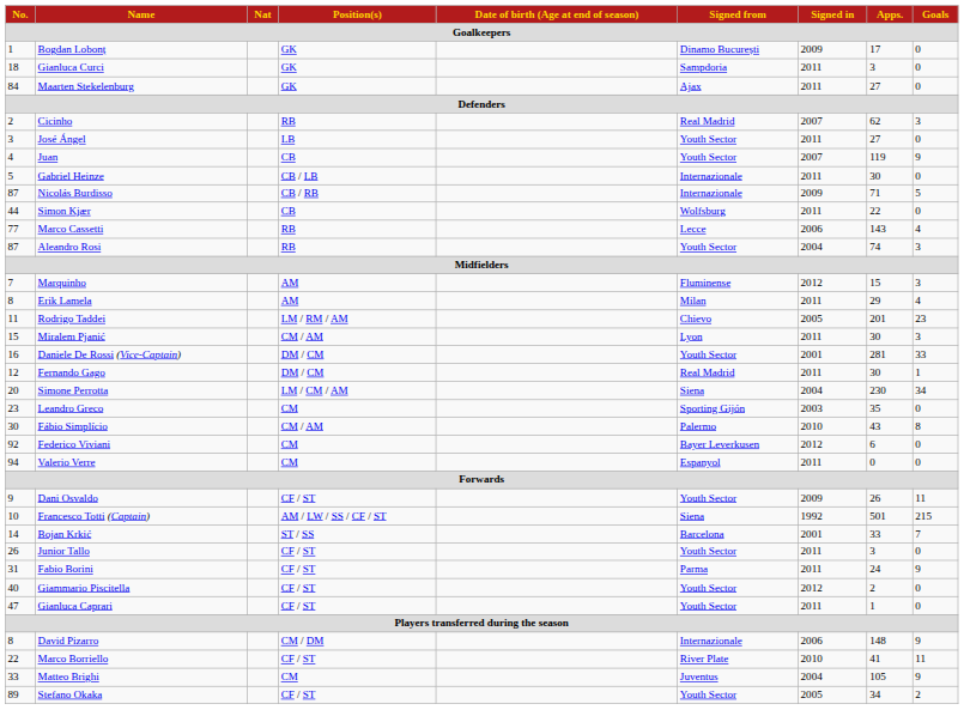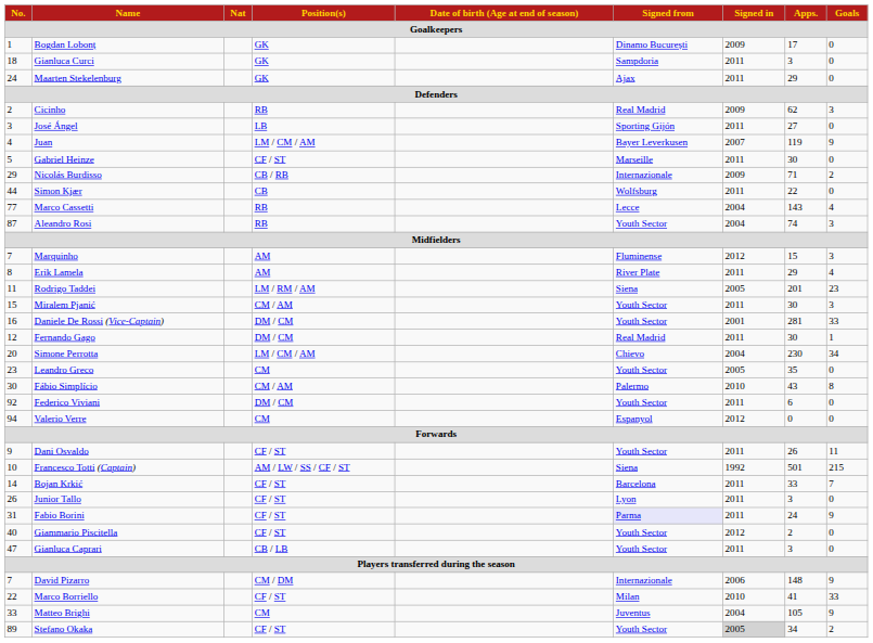 <table class="wikitable" style="text-align:left; font-size:90%; width:100%">
 <tr>
 <th style="background:#B21B1C; color:#FFD700; text-align:center;">No.</th>
 <th style="background:#B21B1C; color:#FFD700; text-align:center;">Name</th>
 <th style="background:#B21B1C; color:#FFD700; text-align:center;">Nat</th>
 <th style="background:#B21B1C; color:#FFD700; text-align:center;">Position(s)</th>
 <th style="background:#B21B1C; color:#FFD700; text-align:center;">Date of birth (Age at end of season)</th>
 <th style="background:#B21B1C; color:#FFD700; text-align:center;">Signed from</th>
 <th style="background:#B21B1C; color:#FFD700; text-align:center;">Signed in</th>
 <th style="background:#B21B1C; color:#FFD700; text-align:center;">Apps.</th>
 <th style="background:#B21B1C; color:#FFD700; text-align:center;">Goals</th>
 </tr>
 <tr>
 <th colspan=10 style="background:#DCDCDC; text-align:center;">Goalkeepers</th>
 </tr>
 <tr>
 <td>1</td>
 <td><a href='#'>Bogdan Lobonț</a></td>
 <td></td>
 <td><a href='#'>GK</a></td>
 <td></td>
 <td> <a href='#'>Dinamo București</a></td>
 <td>2009</td>
 <td>17</td>
 <td>0</td>
 </tr>
 <tr>
 <td>18</td>
 <td><a href='#'>Gianluca Curci</a></td>
 <td></td>
 <td><a href='#'>GK</a></td>
 <td></td>
 <td> <a href='#'>Sampdoria</a></td>
 <td>2011</td>
 <td>3</td>
 <td>0</td>
 </tr>
 <tr>
-<td>84</td>
+<td>24</td>
 <td><a href='#'>Maarten Stekelenburg</a></td>
 <td></td>
 <td><a href='#'>GK</a></td>
 <td></td>
 <td> <a href='#'>Ajax</a></td>
 <td>2011</td>
-<td>27</td>
+<td>29</td>
 <td>0</td>
 </tr>
 <tr>
 <th colspan=10 style="background:#DCDCDC; text-align:center;">Defenders</th>
 </tr>
 <tr>
 <td>2</td>
 <td><a href='#'>Cicinho</a></td>
 <td></td>
 <td><a href='#'>RB</a></td>
 <td></td>
 <td> <a href='#'>Real Madrid</a></td>
-<td>2007</td>
+<td>2009</td>
 <td>62</td>
 <td>3</td>
 </tr>
 <tr>
 <td>3</td>
 <td><a href='#'>José Ángel</a></td>
 <td></td>
 <td><a href='#'>LB</a></td>
 <td></td>
-<td> <a href='#'>Youth Sector</a></td>
+<td> <a href='#'>Sporting Gijón</a></td>
 <td>2011</td>
 <td>27</td>
 <td>0</td>
 </tr>
 <tr>
 <td>4</td>
 <td><a href='#'>Juan</a></td>
 <td></td>
-<td><a href='#'>CB</a></td>
+<td><a href='#'>LM</a> / <a href='#'>CM</a> / <a href='#'>AM</a></td>
 <td></td>
-<td> <a href='#'>Youth Sector</a></td>
+<td> <a href='#'>Bayer Leverkusen</a></td>
 <td>2007</td>
 <td>119</td>
 <td>9</td>
 </tr>
 <tr>
 <td>5</td>
 <td><a href='#'>Gabriel Heinze</a></td>
 <td></td>
-<td><a href='#'>CB</a> / <a href='#'>LB</a></td>
+<td><a href='#'>CF</a> / <a href='#'>ST</a></td>
 <td></td>
-<td> <a href='#'>Internazionale</a></td>
+<td> <a href='#'>Marseille</a></td>
 <td>2011</td>
 <td>30</td>
 <td>0</td>
 </tr>
 <tr>
-<td>87</td>
+<td>29</td>
 <td><a href='#'>Nicolás Burdisso</a></td>
 <td></td>
 <td><a href='#'>CB</a> / <a href='#'>RB</a></td>
 <td></td>
 <td> <a href='#'>Internazionale</a></td>
 <td>2009</td>
 <td>71</td>
-<td>5</td>
+<td>2</td>
 </tr>
 <tr>
 <td>44</td>
 <td><a href='#'>Simon Kjær</a></td>
 <td></td>
 <td><a href='#'>CB</a></td>
 <td></td>
 <td> <a href='#'>Wolfsburg</a></td>
 <td>2011</td>
 <td>22</td>
 <td>0</td>
 </tr>
 <tr>
 <td>77</td>
 <td><a href='#'>Marco Cassetti</a></td>
 <td></td>
 <td><a href='#'>RB</a></td>
 <td></td>
 <td> <a href='#'>Lecce</a></td>
-<td>2006</td>
+<td>2004</td>
 <td>143</td>
 <td>4</td>
 </tr>
 <tr>
 <td>87</td>
 <td><a href='#'>Aleandro Rosi</a></td>
 <td></td>
 <td><a href='#'>RB</a></td>
 <td></td>
 <td> <a href='#'>Youth Sector</a></td>
 <td>2004</td>
 <td>74</td>
 <td>3</td>
 </tr>
 <tr>
 <th colspan=10 style="background:#DCDCDC; text-align:center;">Midfielders</th>
 </tr>
 <tr>
 <td>7</td>
 <td><a href='#'>Marquinho</a></td>
 <td></td>
 <td><a href='#'>AM</a></td>
 <td></td>
 <td> <a href='#'>Fluminense</a></td>
 <td>2012</td>
 <td>15</td>
 <td>3</td>
 </tr>
 <tr>
 <td>8</td>
 <td><a href='#'>Erik Lamela</a></td>
 <td></td>
 <td><a href='#'>AM</a></td>
 <td></td>
-<td> <a href='#'>Milan</a></td>
+<td> <a href='#'>River Plate</a></td>
 <td>2011</td>
 <td>29</td>
 <td>4</td>
 </tr>
 <tr>
 <td>11</td>
 <td><a href='#'>Rodrigo Taddei</a></td>
 <td></td>
 <td><a href='#'>LM</a> / <a href='#'>RM</a> / <a href='#'>AM</a></td>
 <td></td>
-<td> <a href='#'>Chievo</a></td>
+<td> <a href='#'>Siena</a></td>
 <td>2005</td>
 <td>201</td>
 <td>23</td>
 </tr>
 <tr>
 <td>15</td>
 <td><a href='#'>Miralem Pjanić</a></td>
 <td></td>
 <td><a href='#'>CM</a> / <a href='#'>AM</a></td>
 <td></td>
-<td> <a href='#'>Lyon</a></td>
+<td> <a href='#'>Youth Sector</a></td>
 <td>2011</td>
 <td>30</td>
 <td>3</td>
 </tr>
 <tr>
 <td>16</td>
 <td><a href='#'>Daniele De Rossi</a> <em>(<a href='#'>Vice-Captain</a>)</em></td>
 <td></td>
 <td><a href='#'>DM</a> / <a href='#'>CM</a></td>
 <td></td>
 <td> <a href='#'>Youth Sector</a></td>
 <td>2001</td>
 <td>281</td>
 <td>33</td>
 </tr>
 <tr>
 <td>12</td>
 <td><a href='#'>Fernando Gago</a></td>
 <td></td>
 <td><a href='#'>DM</a> / <a href='#'>CM</a></td>
 <td></td>
 <td> <a href='#'>Real Madrid</a></td>
 <td>2011</td>
 <td>30</td>
 <td>1</td>
 </tr>
 <tr>
 <td>20</td>
 <td><a href='#'>Simone Perrotta</a></td>
 <td></td>
 <td><a href='#'>LM</a> / <a href='#'>CM</a> / <a href='#'>AM</a></td>
 <td></td>
-<td> <a href='#'>Siena</a></td>
+<td> <a href='#'>Chievo</a></td>
 <td>2004</td>
 <td>230</td>
 <td>34</td>
 </tr>
 <tr>
 <td>23</td>
 <td><a href='#'>Leandro Greco</a></td>
 <td></td>
 <td><a href='#'>CM</a></td>
 <td></td>
-<td> <a href='#'>Sporting Gijón</a></td>
-<td>2003</td>
+<td> <a href='#'>Youth Sector</a></td>
+<td>2005</td>
 <td>35</td>
 <td>0</td>
 </tr>
 <tr>
 <td>30</td>
 <td><a href='#'>Fábio Simplício</a></td>
 <td></td>
 <td><a href='#'>CM</a> / <a href='#'>AM</a></td>
 <td></td>
 <td> <a href='#'>Palermo</a></td>
 <td>2010</td>
 <td>43</td>
 <td>8</td>
 </tr>
 <tr>
 <td>92</td>
 <td><a href='#'>Federico Viviani</a></td>
 <td></td>
-<td><a href='#'>CM</a></td>
+<td><a href='#'>DM</a> / <a href='#'>CM</a></td>
 <td></td>
-<td> <a href='#'>Bayer Leverkusen</a></td>
-<td>2012</td>
+<td> <a href='#'>Youth Sector</a></td>
+<td>2011</td>
 <td>6</td>
 <td>0</td>
 </tr>
 <tr>
 <td>94</td>
 <td><a href='#'>Valerio Verre</a></td>
 <td></td>
 <td><a href='#'>CM</a></td>
 <td></td>
 <td> <a href='#'>Espanyol</a></td>
-<td>2011</td>
+<td>2012</td>
 <td>0</td>
 <td>0</td>
 </tr>
 <tr>
 <th colspan=10 style="background:#DCDCDC; text-align:center;">Forwards</th>
 </tr>
 <tr>
 <td>9</td>
 <td><a href='#'>Dani Osvaldo</a></td>
 <td></td>
 <td><a href='#'>CF</a> / <a href='#'>ST</a></td>
 <td></td>
 <td> <a href='#'>Youth Sector</a></td>
-<td>2009</td>
+<td>2011</td>
 <td>26</td>
 <td>11</td>
 </tr>
 <tr>
 <td>10</td>
 <td><a href='#'>Francesco Totti</a> <em>(<a href='#'>Captain</a>)</em></td>
 <td></td>
 <td><a href='#'>AM</a> / <a href='#'>LW</a> / <a href='#'>SS</a> / <a href='#'>CF</a> / <a href='#'>ST</a></td>
 <td></td>
 <td> <a href='#'>Siena</a></td>
 <td>1992</td>
 <td>501</td>
 <td>215</td>
 </tr>
 <tr>
 <td>14</td>
 <td><a href='#'>Bojan Krkić</a></td>
 <td></td>
-<td><a href='#'>ST</a> / <a href='#'>SS</a></td>
+<td><a href='#'>CF</a> / <a href='#'>ST</a></td>
 <td></td>
 <td> <a href='#'>Barcelona</a></td>
-<td>2001</td>
+<td>2011</td>
 <td>33</td>
 <td>7</td>
 </tr>
 <tr>
 <td>26</td>
 <td><a href='#'>Junior Tallo</a></td>
 <td></td>
 <td><a href='#'>CF</a> / <a href='#'>ST</a></td>
 <td></td>
-<td> <a href='#'>Youth Sector</a></td>
+<td> <a href='#'>Lyon</a></td>
 <td>2011</td>
 <td>3</td>
 <td>0</td>
 </tr>
 <tr>
 <td>31</td>
 <td><a href='#'>Fabio Borini</a></td>
 <td></td>
 <td><a href='#'>CF</a> / <a href='#'>ST</a></td>
 <td></td>
-<td> <a href='#'>Parma</a></td>
+<td style="background: lavender;"> <a href='#'>Parma</a></td>
 <td>2011</td>
 <td>24</td>
 <td>9</td>
 </tr>
 <tr>
 <td>40</td>
 <td><a href='#'>Giammario Piscitella</a></td>
 <td></td>
 <td><a href='#'>CF</a> / <a href='#'>ST</a></td>
 <td></td>
 <td> <a href='#'>Youth Sector</a></td>
 <td>2012</td>
 <td>2</td>
 <td>0</td>
 </tr>
 <tr>
 <td>47</td>
 <td><a href='#'>Gianluca Caprari</a></td>
 <td></td>
-<td><a href='#'>CF</a> / <a href='#'>ST</a></td>
+<td><a href='#'>CB</a> / <a href='#'>LB</a></td>
 <td></td>
 <td> <a href='#'>Youth Sector</a></td>
 <td>2011</td>
-<td>1</td>
+<td>3</td>
 <td>0</td>
 </tr>
 <tr>
 <th colspan=10 style="background:#DCDCDC; text-align:center;">Players transferred during the season</th>
 </tr>
 <tr>
-<td>8</td>
+<td>7</td>
 <td><a href='#'>David Pizarro</a></td>
 <td></td>
 <td><a href='#'>CM</a> / <a href='#'>DM</a></td>
 <td></td>
 <td> <a href='#'>Internazionale</a></td>
 <td>2006</td>
 <td>148</td>
 <td>9</td>
 </tr>
 <tr>
 <td>22</td>
 <td><a href='#'>Marco Borriello</a></td>
 <td></td>
 <td><a href='#'>CF</a> / <a href='#'>ST</a></td>
 <td></td>
-<td> <a href='#'>River Plate</a></td>
+<td> <a href='#'>Milan</a></td>
 <td>2010</td>
 <td>41</td>
-<td>11</td>
+<td>33</td>
 </tr>
 <tr>
 <td>33</td>
 <td><a href='#'>Matteo Brighi</a></td>
 <td></td>
 <td><a href='#'>CM</a></td>
 <td></td>
 <td> <a href='#'>Juventus</a></td>
 <td>2004</td>
 <td>105</td>
 <td>9</td>
 </tr>
 <tr>
 <td>89</td>
 <td><a href='#'>Stefano Okaka</a></td>
 <td></td>
 <td><a href='#'>CF</a> / <a href='#'>ST</a></td>
 <td></td>
 <td> <a href='#'>Youth Sector</a></td>
-<td>2005</td>
+<td style="background: lightgrey;">2005</td>
 <td>34</td>
 <td>2</td>
 </tr>
 </table>
